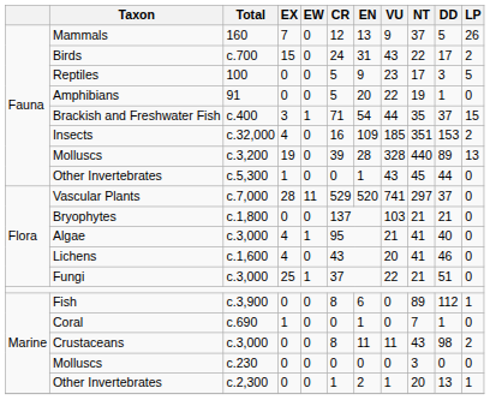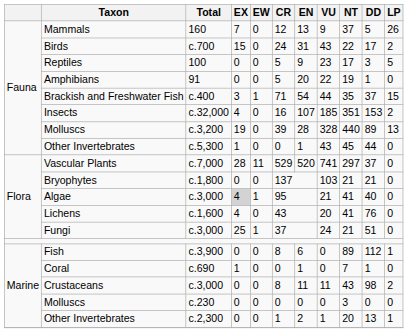 <table class="wikitable">
 <tr>
 <th></th>
 <th>Taxon</th>
 <th>Total</th>
 <th>EX</th>
 <th>EW</th>
 <th>CR</th>
 <th>EN</th>
 <th>VU</th>
 <th>NT</th>
 <th>DD</th>
 <th>LP</th>
 </tr>
 <tr>
 <td rowspan="8">Fauna</td>
 <td>Mammals</td>
 <td>160</td>
 <td>7</td>
 <td>0</td>
 <td>12</td>
 <td>13</td>
 <td>9</td>
 <td>37</td>
 <td>5</td>
 <td>26</td>
 </tr>
 <tr>
 <td>Birds</td>
 <td>c.700</td>
 <td>15</td>
 <td>0</td>
 <td>24</td>
 <td>31</td>
 <td>43</td>
 <td>22</td>
 <td>17</td>
 <td>2</td>
 </tr>
 <tr>
 <td>Reptiles</td>
 <td>100</td>
 <td>0</td>
 <td>0</td>
 <td>5</td>
 <td>9</td>
 <td>23</td>
 <td>17</td>
 <td>3</td>
 <td>5</td>
 </tr>
 <tr>
 <td>Amphibians</td>
 <td>91</td>
 <td>0</td>
 <td>0</td>
 <td>5</td>
 <td>20</td>
 <td>22</td>
 <td>19</td>
 <td>1</td>
 <td>0</td>
 </tr>
 <tr>
 <td>Brackish and Freshwater Fish</td>
 <td>c.400</td>
 <td>3</td>
 <td>1</td>
 <td>71</td>
 <td>54</td>
 <td>44</td>
 <td>35</td>
 <td>37</td>
 <td>15</td>
 </tr>
 <tr>
 <td>Insects</td>
 <td>c.32,000</td>
 <td>4</td>
 <td>0</td>
 <td>16</td>
-<td>109</td>
+<td>107</td>
 <td>185</td>
 <td>351</td>
 <td>153</td>
 <td>2</td>
 </tr>
 <tr>
 <td>Molluscs</td>
 <td>c.3,200</td>
 <td>19</td>
 <td>0</td>
 <td>39</td>
 <td>28</td>
 <td>328</td>
 <td>440</td>
 <td>89</td>
 <td>13</td>
 </tr>
 <tr>
 <td>Other Invertebrates</td>
 <td>c.5,300</td>
 <td>1</td>
 <td>0</td>
 <td>0</td>
 <td>1</td>
 <td>43</td>
 <td>45</td>
 <td>44</td>
 <td>0</td>
 </tr>
 <tr>
 <td rowspan="5">Flora</td>
 <td>Vascular Plants</td>
 <td>c.7,000</td>
 <td>28</td>
 <td>11</td>
 <td>529</td>
 <td>520</td>
 <td>741</td>
 <td>297</td>
 <td>37</td>
 <td>0</td>
 </tr>
 <tr>
 <td>Bryophytes</td>
 <td>c.1,800</td>
 <td>0</td>
 <td>0</td>
 <td colspan="2">137</td>
 <td>103</td>
 <td>21</td>
 <td>21</td>
 <td>0</td>
 </tr>
 <tr>
 <td>Algae</td>
 <td>c.3,000</td>
-<td>4</td>
+<td style="background: lightgrey;">4</td>
 <td>1</td>
 <td colspan="2">95</td>
 <td>21</td>
 <td>41</td>
 <td>40</td>
 <td>0</td>
 </tr>
 <tr>
 <td>Lichens</td>
 <td>c.1,600</td>
 <td>4</td>
 <td>0</td>
 <td colspan="2">43</td>
 <td>20</td>
 <td>41</td>
-<td>46</td>
+<td>76</td>
 <td>0</td>
 </tr>
 <tr>
 <td>Fungi</td>
 <td>c.3,000</td>
 <td>25</td>
 <td>1</td>
 <td colspan="2">37</td>
-<td>22</td>
+<td>24</td>
 <td>21</td>
 <td>51</td>
 <td>0</td>
 </tr>
 <tr>
 <td colspan="11"></td>
 </tr>
 <tr>
 <td rowspan="5">Marine</td>
 <td>Fish</td>
 <td>c.3,900</td>
 <td>0</td>
 <td>0</td>
 <td>8</td>
 <td>6</td>
 <td>0</td>
 <td>89</td>
 <td>112</td>
 <td>1</td>
 </tr>
 <tr>
 <td>Coral</td>
 <td>c.690</td>
 <td>1</td>
 <td>0</td>
 <td>0</td>
 <td>1</td>
 <td>0</td>
 <td>7</td>
 <td>1</td>
 <td>0</td>
 </tr>
 <tr>
 <td>Crustaceans</td>
 <td>c.3,000</td>
 <td>0</td>
 <td>0</td>
 <td>8</td>
 <td>11</td>
 <td>11</td>
 <td>43</td>
 <td>98</td>
 <td>2</td>
 </tr>
 <tr>
 <td>Molluscs</td>
 <td>c.230</td>
 <td>0</td>
 <td>0</td>
 <td>0</td>
 <td>0</td>
 <td>0</td>
 <td>3</td>
 <td>0</td>
 <td>0</td>
 </tr>
 <tr>
 <td>Other Invertebrates</td>
 <td>c.2,300</td>
 <td>0</td>
 <td>0</td>
 <td>1</td>
 <td>2</td>
 <td>1</td>
 <td>20</td>
 <td>13</td>
 <td>1</td>
 </tr>
 <tr>
 </tr>
 </table>
